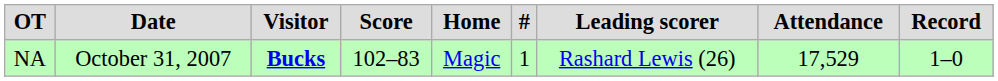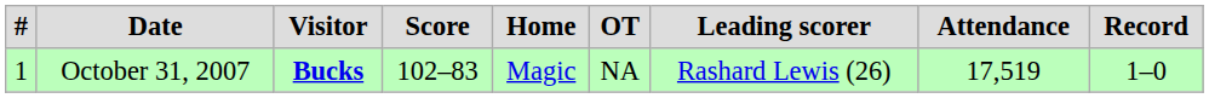 <table class="wikitable" width="80%">
 <tr align="center"  bgcolor="#dddddd">
-<td><strong>OT</strong></td>
+<td><strong>#</strong></td>
 <td><strong>Date</strong></td>
 <td><strong>Visitor</strong></td>
 <td><strong>Score</strong></td>
 <td><strong>Home</strong></td>
-<td><strong>#</strong></td>
+<td><strong>OT</strong></td>
 <td><strong>Leading scorer</strong></td>
 <td><strong>Attendance</strong></td>
 <td><strong>Record</strong></td>
 </tr>
 <tr align="center" bgcolor="#bbffbb">
-<td>NA</td>
+<td>1</td>
 <td>October 31, 2007</td>
 <td><strong><a href='#'>Bucks</a></strong></td>
 <td>102–83</td>
 <td><a href='#'>Magic</a></td>
-<td>1</td>
+<td>NA</td>
 <td><a href='#'>Rashard Lewis</a> (26)</td>
-<td>17,529</td>
+<td>17,519</td>
 <td>1–0</td>
 </tr>
 </table>
